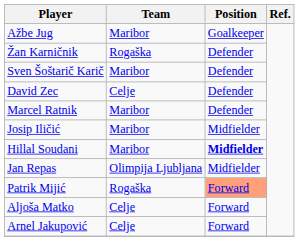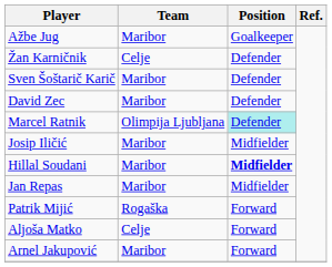 <table class="wikitable">
 <tr>
 <th>Player</th>
 <th>Team</th>
 <th>Position</th>
 <th>Ref.</th>
 </tr>
 <tr>
 <td> <a href='#'>Ažbe Jug</a></td>
 <td><a href='#'>Maribor</a></td>
 <td><a href='#'>Goalkeeper</a></td>
 <td rowspan="11"></td>
 </tr>
 <tr>
 <td> <a href='#'>Žan Karničnik</a></td>
-<td><a href='#'>Rogaška</a></td>
+<td><a href='#'>Celje</a></td>
 <td><a href='#'>Defender</a></td>
 </tr>
 <tr>
 <td> <a href='#'>Sven Šoštarič Karič</a></td>
 <td><a href='#'>Maribor</a></td>
 <td><a href='#'>Defender</a></td>
 </tr>
 <tr>
 <td> <a href='#'>David Zec</a></td>
-<td><a href='#'>Celje</a></td>
+<td><a href='#'>Maribor</a></td>
 <td><a href='#'>Defender</a></td>
 </tr>
 <tr>
 <td> <a href='#'>Marcel Ratnik</a></td>
-<td><a href='#'>Maribor</a></td>
-<td><a href='#'>Defender</a></td>
+<td><a href='#'>Olimpija Ljubljana</a></td>
+<td style="background: paleturquoise;"><a href='#'>Defender</a></td>
 </tr>
 <tr>
 <td> <a href='#'>Josip Iličić</a></td>
 <td><a href='#'>Maribor</a></td>
 <td><a href='#'>Midfielder</a></td>
 </tr>
 <tr>
 <td> <a href='#'>Hillal Soudani</a></td>
 <td><a href='#'>Maribor</a></td>
 <td><strong><a href='#'>Midfielder</a></strong></td>
 </tr>
 <tr>
 <td> <a href='#'>Jan Repas</a></td>
-<td><a href='#'>Olimpija Ljubljana</a></td>
+<td><a href='#'>Maribor</a></td>
 <td><a href='#'>Midfielder</a></td>
 </tr>
 <tr>
 <td> <a href='#'>Patrik Mijić</a></td>
 <td><a href='#'>Rogaška</a></td>
-<td style="background: lightsalmon;"><a href='#'>Forward</a></td>
+<td><a href='#'>Forward</a></td>
 </tr>
 <tr>
 <td> <a href='#'>Aljoša Matko</a></td>
 <td><a href='#'>Celje</a></td>
 <td><a href='#'>Forward</a></td>
 </tr>
 <tr>
 <td> <a href='#'>Arnel Jakupović</a></td>
-<td><a href='#'>Celje</a></td>
+<td><a href='#'>Maribor</a></td>
 <td><a href='#'>Forward</a></td>
 </tr>
 <tr>
 </tr>
 </table>
